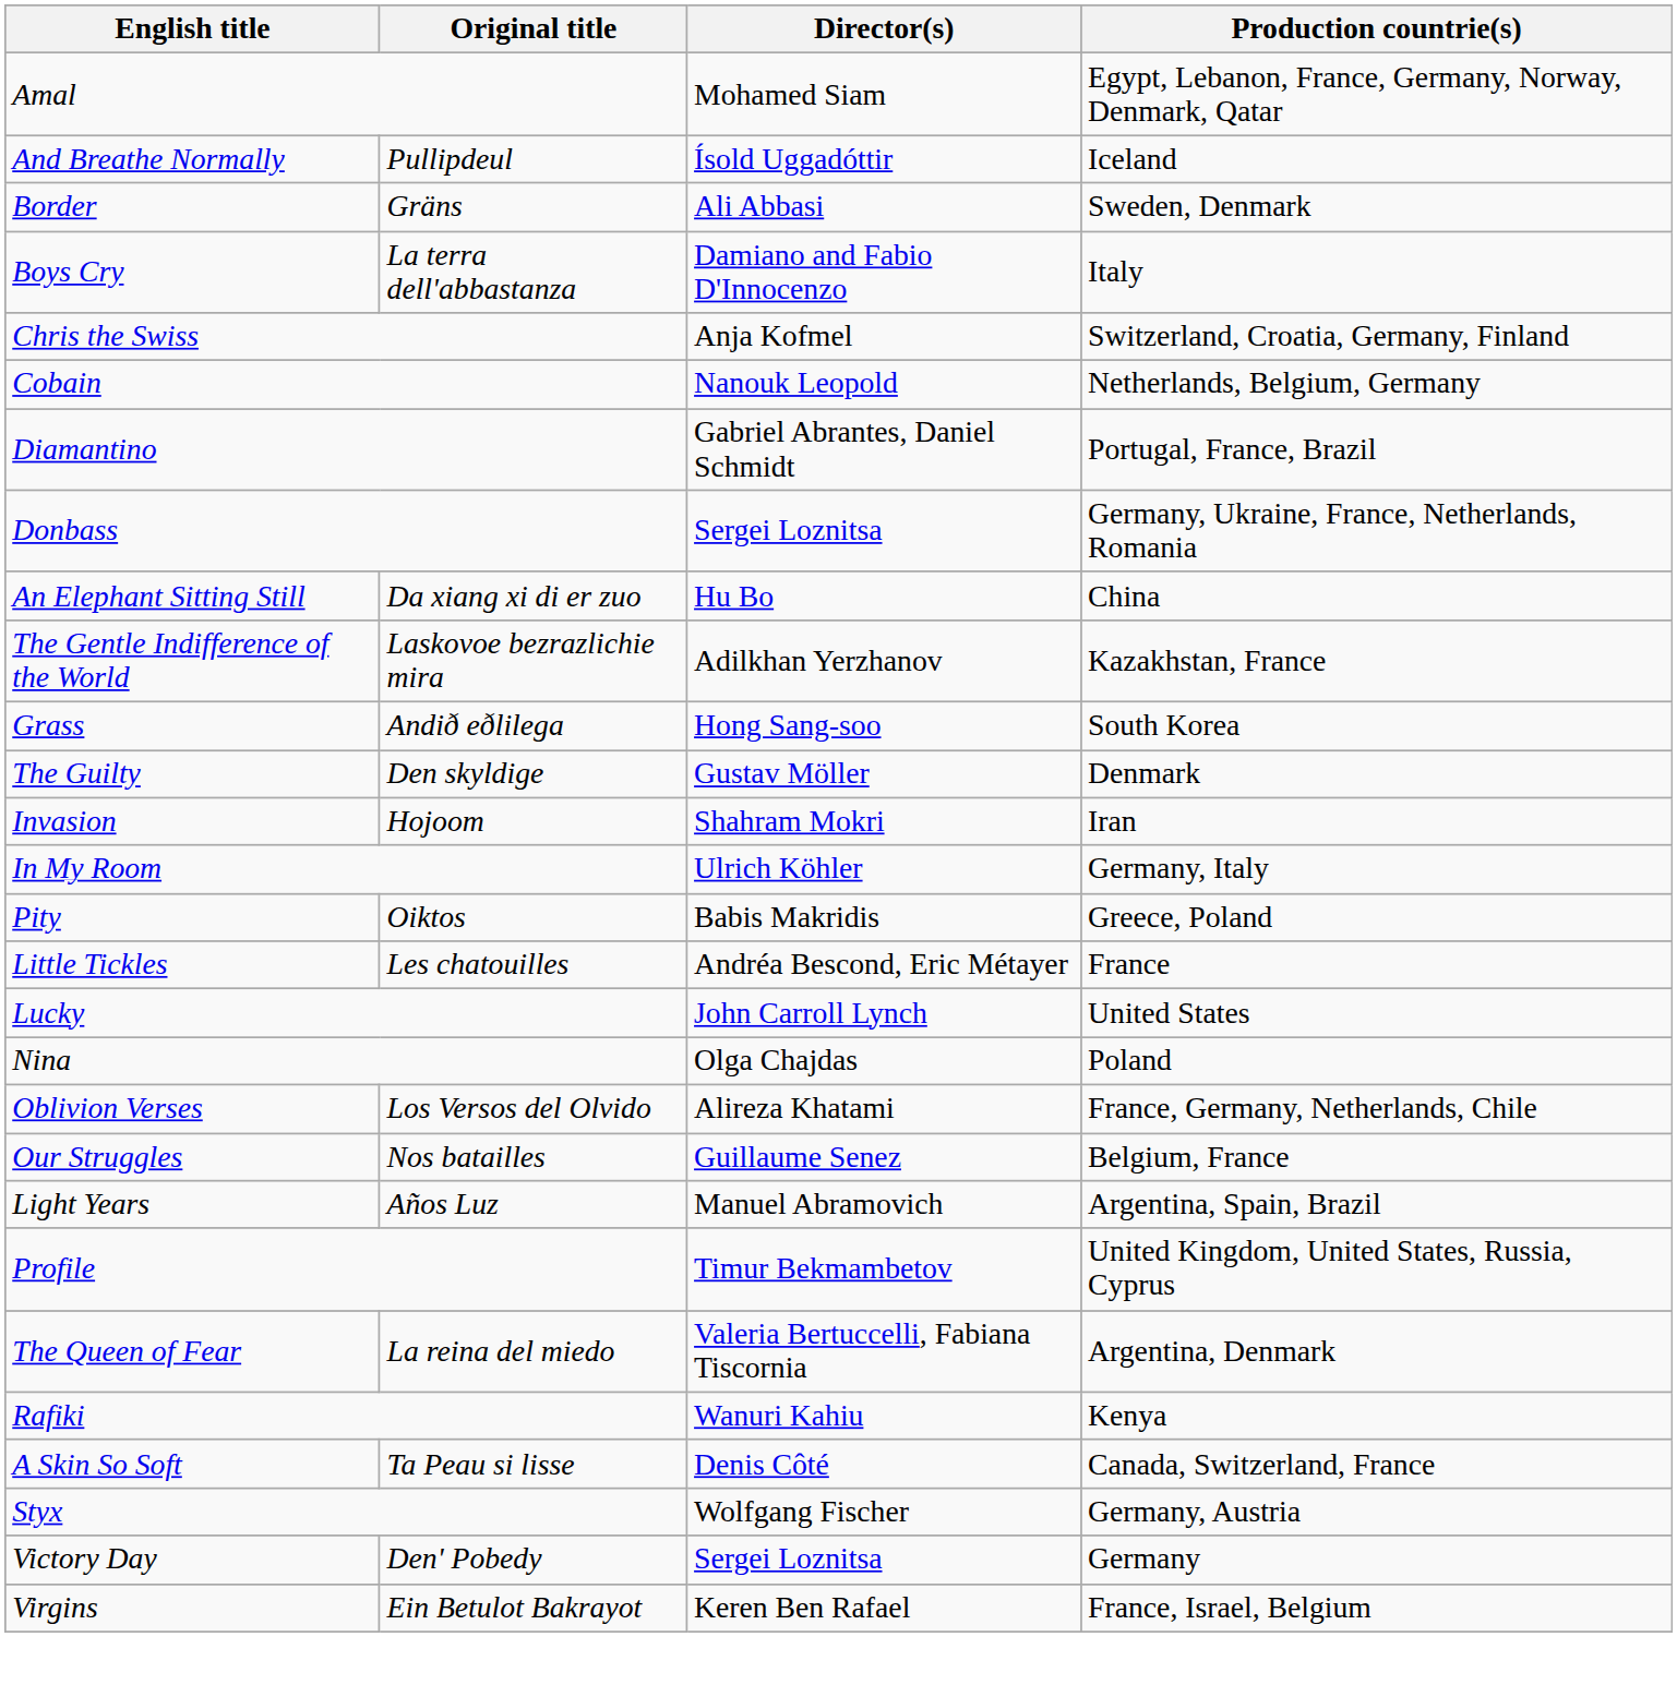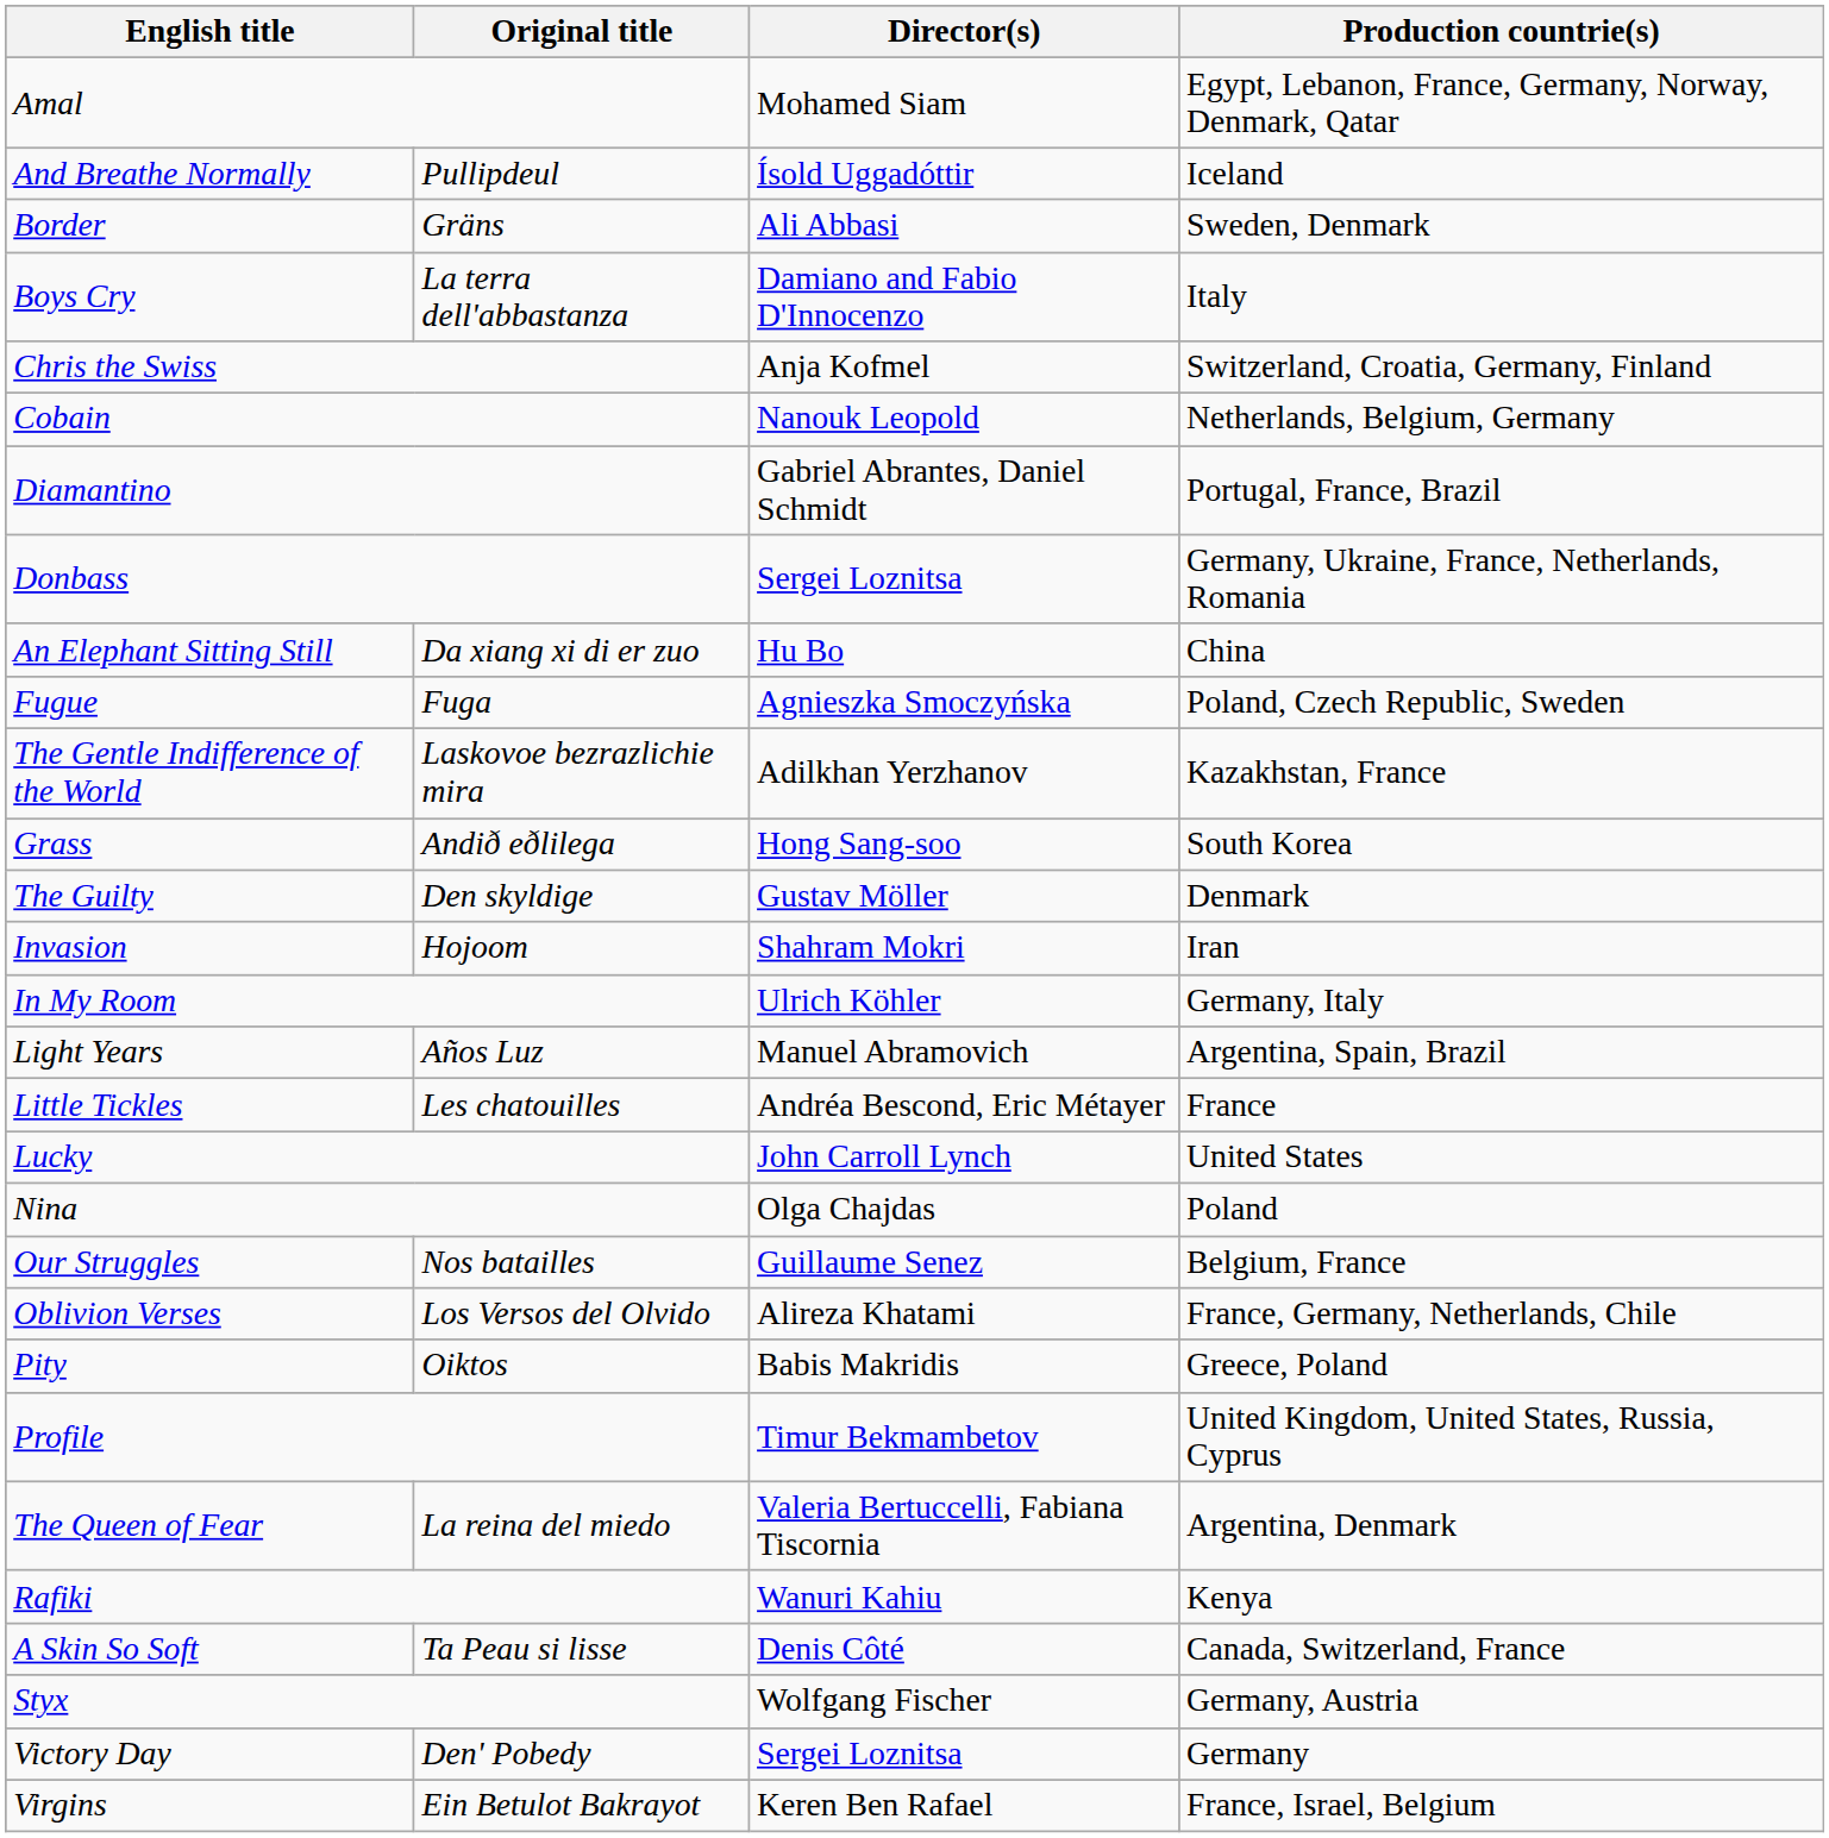 <table class="sortable wikitable" style="width:100%; margin-bottom:4px" cellpadding="5">
 <tr>
 <th scope="col">English title</th>
 <th scope="col">Original title</th>
 <th scope="col">Director(s)</th>
 <th scope="col">Production countrie(s)</th>
 </tr>
 <tr>
 <td colspan="2"><em>Amal</em></td>
 <td>Mohamed Siam</td>
 <td>Egypt, Lebanon, France, Germany, Norway, Denmark, Qatar</td>
 </tr>
 <tr>
 <td><em><a href='#'>And Breathe Normally</a></em></td>
 <td><em>Pullipdeul</em></td>
 <td><a href='#'>Ísold Uggadóttir</a></td>
 <td>Iceland</td>
 </tr>
 <tr>
 <td><em><a href='#'>Border</a></em></td>
 <td><em>Gräns</em></td>
 <td><a href='#'>Ali Abbasi</a></td>
 <td>Sweden, Denmark</td>
 </tr>
 <tr>
 <td><em><a href='#'>Boys Cry</a></em></td>
 <td><em>La terra dell'abbastanza</em></td>
 <td><a href='#'>Damiano and Fabio D'Innocenzo</a></td>
 <td>Italy</td>
 </tr>
 <tr>
 <td colspan="2"><em><a href='#'>Chris the Swiss</a></em></td>
 <td>Anja Kofmel</td>
 <td>Switzerland, Croatia, Germany, Finland</td>
 </tr>
 <tr>
 <td colspan="2"><em><a href='#'>Cobain</a></em></td>
 <td><a href='#'>Nanouk Leopold</a></td>
 <td>Netherlands, Belgium, Germany</td>
 </tr>
 <tr>
 <td colspan="2"><em><a href='#'>Diamantino</a></em></td>
 <td>Gabriel Abrantes, Daniel Schmidt</td>
 <td>Portugal, France, Brazil</td>
 </tr>
 <tr>
 <td colspan="2"><em><a href='#'>Donbass</a></em></td>
 <td><a href='#'>Sergei Loznitsa</a></td>
 <td>Germany, Ukraine, France, Netherlands, Romania</td>
 </tr>
 <tr>
 <td><em><a href='#'>An Elephant Sitting Still</a></em></td>
 <td><em>Da xiang xi di er zuo</em></td>
 <td><a href='#'>Hu Bo</a></td>
 <td>China</td>
 </tr>
 <tr>
+<td><em><a href='#'>Fugue</a></em></td>
+<td><em>Fuga</em></td>
+<td><a href='#'>Agnieszka Smoczyńska</a></td>
+<td>Poland, Czech Republic, Sweden</td>
+</tr>
+<tr>
 <td><em><a href='#'>The Gentle Indifference of the World</a></em></td>
 <td><em>Laskovoe bezrazlichie mira</em></td>
 <td>Adilkhan Yerzhanov</td>
 <td>Kazakhstan, France</td>
 </tr>
 <tr>
 <td><em><a href='#'>Grass</a></em></td>
 <td><em>Andið eðlilega</em></td>
 <td><a href='#'>Hong Sang-soo</a></td>
 <td>South Korea</td>
 </tr>
 <tr>
 <td><em><a href='#'>The Guilty</a></em></td>
 <td><em>Den skyldige</em></td>
 <td><a href='#'>Gustav Möller</a></td>
 <td>Denmark</td>
 </tr>
 <tr>
 <td><em><a href='#'>Invasion</a></em></td>
 <td><em>Hojoom</em></td>
 <td><a href='#'>Shahram Mokri</a></td>
 <td>Iran</td>
 </tr>
 <tr>
 <td colspan="2"><em><a href='#'>In My Room</a></em></td>
 <td><a href='#'>Ulrich Köhler</a></td>
 <td>Germany, Italy</td>
 </tr>
 <tr>
-<td><em><a href='#'>Pity</a></em></td>
-<td><em>Oiktos</em></td>
-<td>Babis Makridis</td>
-<td>Greece, Poland</td>
+<td><em>Light Years</em></td>
+<td><em>Años Luz</em></td>
+<td>Manuel Abramovich</td>
+<td>Argentina, Spain, Brazil</td>
 </tr>
 <tr>
 <td><em><a href='#'>Little Tickles</a></em></td>
 <td><em>Les chatouilles</em></td>
 <td>Andréa Bescond, Eric Métayer</td>
 <td>France</td>
 </tr>
 <tr>
 <td colspan="2"><em><a href='#'>Lucky</a></em></td>
 <td><a href='#'>John Carroll Lynch</a></td>
 <td>United States</td>
 </tr>
 <tr>
 <td colspan="2"><em>Nina</em></td>
 <td>Olga Chajdas</td>
 <td>Poland</td>
 </tr>
 <tr>
+<td><em><a href='#'>Our Struggles</a></em></td>
+<td><em>Nos batailles</em></td>
+<td><a href='#'>Guillaume Senez</a></td>
+<td>Belgium, France</td>
+</tr>
+<tr>
 <td><em><a href='#'>Oblivion Verses</a></em></td>
 <td><em>Los Versos del Olvido</em></td>
 <td>Alireza Khatami</td>
 <td>France, Germany, Netherlands, Chile</td>
 </tr>
 <tr>
-<td><em><a href='#'>Our Struggles</a></em></td>
-<td><em>Nos batailles</em></td>
-<td><a href='#'>Guillaume Senez</a></td>
-<td>Belgium, France</td>
-</tr>
-<tr>
-<td><em>Light Years</em></td>
-<td><em>Años Luz</em></td>
-<td>Manuel Abramovich</td>
-<td>Argentina, Spain, Brazil</td>
+<td><em><a href='#'>Pity</a></em></td>
+<td><em>Oiktos</em></td>
+<td>Babis Makridis</td>
+<td>Greece, Poland</td>
 </tr>
 <tr>
 <td colspan="2"><em><a href='#'>Profile</a></em></td>
 <td><a href='#'>Timur Bekmambetov</a></td>
 <td>United Kingdom, United States, Russia, Cyprus</td>
 </tr>
 <tr>
 <td><em><a href='#'>The Queen of Fear</a></em></td>
 <td><em>La reina del miedo</em></td>
 <td><a href='#'>Valeria Bertuccelli</a>, Fabiana Tiscornia</td>
 <td>Argentina, Denmark</td>
 </tr>
 <tr>
 <td colspan="2"><em><a href='#'>Rafiki</a></em></td>
 <td><a href='#'>Wanuri Kahiu</a></td>
 <td>Kenya</td>
 </tr>
 <tr>
 <td><em><a href='#'>A Skin So Soft</a></em></td>
 <td><em>Ta Peau si lisse</em></td>
 <td><a href='#'>Denis Côté</a></td>
 <td>Canada, Switzerland, France</td>
 </tr>
 <tr>
 <td colspan="2"><em><a href='#'>Styx</a></em></td>
 <td>Wolfgang Fischer</td>
 <td>Germany, Austria</td>
 </tr>
 <tr>
 <td><em>Victory Day</em></td>
 <td><em>Den' Pobedy</em></td>
 <td><a href='#'>Sergei Loznitsa</a></td>
 <td>Germany</td>
 </tr>
 <tr>
 <td><em>Virgins</em></td>
 <td><em>Ein Betulot Bakrayot</em></td>
 <td>Keren Ben Rafael</td>
 <td>France, Israel, Belgium</td>
 </tr>
 </table>
